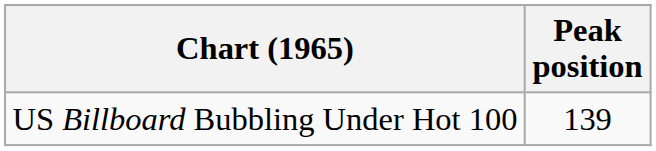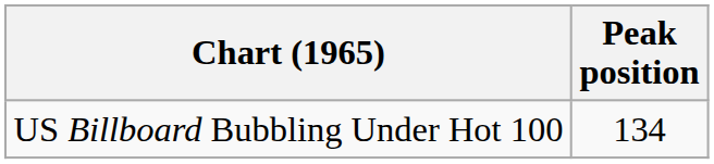 <table class="wikitable">
 <tr>
 <th>Chart (1965)</th>
 <th>Peak<br>position</th>
 </tr>
 <tr>
 <td>US <em>Billboard</em> Bubbling Under Hot 100</td>
-<td align="center">139</td>
+<td align="center">134</td>
 </tr>
 </table>
